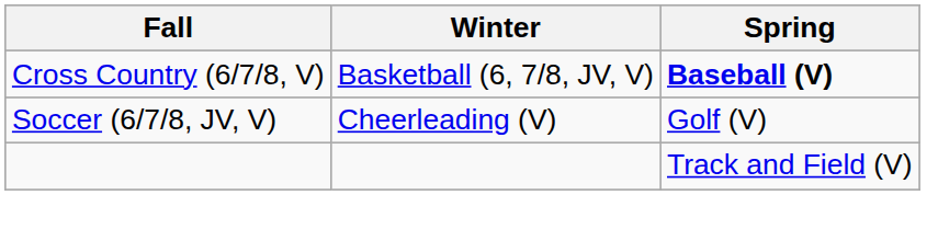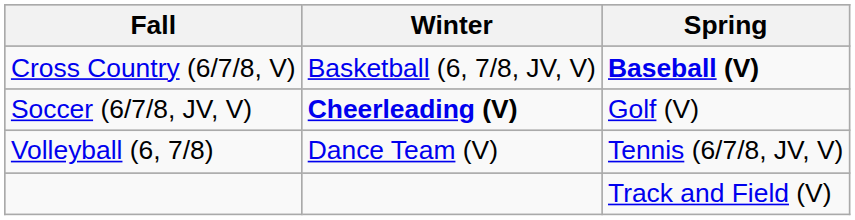 <table class="wikitable">
 <tr>
 <th>Fall</th>
 <th>Winter</th>
 <th>Spring</th>
 </tr>
 <tr>
 <td><a href='#'>Cross Country</a> (6/7/8, V)</td>
 <td><a href='#'>Basketball</a> (6, 7/8, JV, V)</td>
 <td><strong><a href='#'>Baseball</a> (V)</strong></td>
 </tr>
 <tr>
 <td><a href='#'>Soccer</a> (6/7/8, JV, V)</td>
-<td><a href='#'>Cheerleading</a> (V)</td>
+<td><strong><a href='#'>Cheerleading</a> (V)</strong></td>
 <td><a href='#'>Golf</a> (V)</td>
+</tr>
+<tr>
+<td><a href='#'>Volleyball</a> (6, 7/8)</td>
+<td><a href='#'>Dance Team</a> (V)</td>
+<td><a href='#'>Tennis</a> (6/7/8, JV, V)</td>
 </tr>
 <tr>
 <td></td>
 <td></td>
 <td><a href='#'>Track and Field</a> (V)</td>
 </tr>
 </table>
